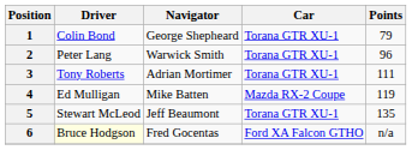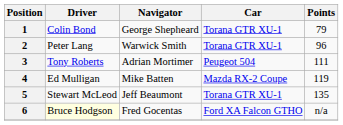 <table class="wikitable" border="1">
 <tr>
 <th>Position</th>
 <th>Driver</th>
 <th>Navigator</th>
 <th>Car</th>
 <th>Points</th>
 </tr>
 <tr>
 <th>1</th>
 <td><a href='#'>Colin Bond</a></td>
 <td>George Shepheard</td>
 <td><a href='#'>Torana GTR XU-1</a></td>
 <td align="center">79</td>
 </tr>
 <tr>
 <th>2</th>
 <td>Peter Lang</td>
 <td>Warwick Smith</td>
 <td><a href='#'>Torana GTR XU-1</a></td>
 <td align="center">96</td>
 </tr>
 <tr>
 <th>3</th>
 <td><a href='#'>Tony Roberts</a></td>
 <td>Adrian Mortimer</td>
-<td><a href='#'>Torana GTR XU-1</a></td>
+<td><a href='#'>Peugeot 504</a></td>
 <td align="center">111</td>
 </tr>
 <tr>
 <th>4</th>
 <td>Ed Mulligan</td>
 <td>Mike Batten</td>
 <td><a href='#'>Mazda RX-2 Coupe</a></td>
 <td align="center">119</td>
 </tr>
 <tr>
 <th>5</th>
 <td>Stewart McLeod</td>
 <td>Jeff Beaumont</td>
 <td><a href='#'>Torana GTR XU-1</a></td>
 <td align="center">135</td>
 </tr>
 <tr>
 <th>6</th>
 <td style="background: lightyellow;">Bruce Hodgson</td>
 <td>Fred Gocentas</td>
 <td><a href='#'>Ford XA Falcon GTHO</a></td>
 <td align="center">n/a</td>
 </tr>
 <tr>
 </tr>
 </table>
